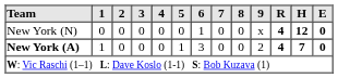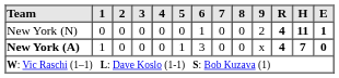 <table border=1 cellspacing=0 width=425 style="margin-left:3em;">
 <tr style="text-align:center; background-color:#e6e6e6;">
 <th align=left width=125>Team</th>
 <th width=25>1</th>
 <th width=25>2</th>
 <th width=25>3</th>
 <th width=25>4</th>
 <th width=25>5</th>
 <th width=25>6</th>
 <th width=25>7</th>
 <th width=25>8</th>
 <th width=25>9</th>
 <th width=25>R</th>
 <th width=25>H</th>
 <th width=25>E</th>
 </tr>
 <tr style="text-align:center;">
 <td align=left>New York (N)</td>
 <td>0</td>
 <td>0</td>
 <td>0</td>
 <td>0</td>
 <td>0</td>
 <td>1</td>
 <td>0</td>
 <td>0</td>
-<td>x</td>
+<td>2</td>
 <td><strong>4</strong></td>
-<td><strong>12</strong></td>
-<td><strong>0</strong></td>
+<td><strong>11</strong></td>
+<td><strong>1</strong></td>
 </tr>
 <tr style="text-align:center;">
 <td align=left><strong>New York (A)</strong></td>
 <td>1</td>
 <td>0</td>
 <td>0</td>
 <td>0</td>
 <td>1</td>
 <td>3</td>
 <td>0</td>
 <td>0</td>
-<td>2</td>
+<td>x</td>
 <td><strong>4</strong></td>
 <td><strong>7</strong></td>
 <td><strong>0</strong></td>
 </tr>
 <tr style="text-align:left;">
 <td colspan=13><small><strong>W</strong>: <a href='#'>Vic Raschi</a> (1–1)   <strong>L</strong>: <a href='#'>Dave Koslo</a> (1-1)   <strong>S</strong>: <a href='#'>Bob Kuzava</a> (1)</small></td>
 </tr>
 </table>
